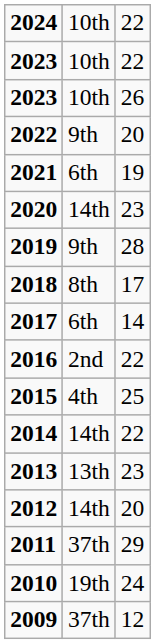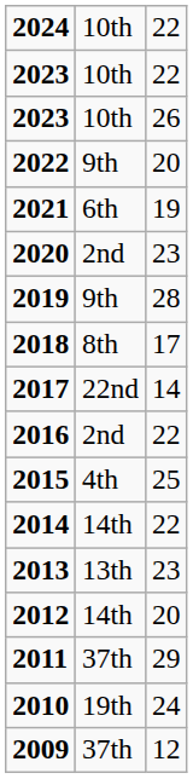 <table class="wikitable">
 <tr>
 <td><strong>2024</strong></td>
 <td>10th</td>
 <td>22</td>
 </tr>
 <tr>
 <td><strong>2023</strong></td>
 <td>10th</td>
 <td>22</td>
 </tr>
 <tr>
 <td><strong>2023</strong></td>
 <td>10th</td>
 <td>26</td>
 </tr>
 <tr>
 <td><strong>2022</strong></td>
 <td>9th</td>
 <td>20</td>
 </tr>
 <tr>
 <td><strong>2021</strong></td>
 <td>6th</td>
 <td>19</td>
 </tr>
 <tr>
 <td><strong>2020</strong></td>
-<td>14th</td>
+<td>2nd</td>
 <td>23</td>
 </tr>
 <tr>
 <td><strong>2019</strong></td>
 <td>9th</td>
 <td>28</td>
 </tr>
 <tr>
 <td><strong>2018</strong></td>
 <td>8th</td>
 <td>17</td>
 </tr>
 <tr>
 <td><strong>2017</strong></td>
-<td>6th</td>
+<td>22nd</td>
 <td>14</td>
 </tr>
 <tr>
 <td><strong>2016</strong></td>
 <td>2nd</td>
 <td>22</td>
 </tr>
 <tr>
 <td><strong>2015</strong></td>
 <td>4th</td>
 <td>25</td>
 </tr>
 <tr>
 <td><strong>2014</strong></td>
 <td>14th</td>
 <td>22</td>
 </tr>
 <tr>
 <td><strong>2013</strong></td>
 <td>13th</td>
 <td>23</td>
 </tr>
 <tr>
 <td><strong>2012</strong></td>
 <td>14th</td>
 <td>20</td>
 </tr>
 <tr>
 <td><strong>2011</strong></td>
 <td>37th</td>
 <td>29</td>
 </tr>
 <tr>
 <td><strong>2010</strong></td>
 <td>19th</td>
 <td>24</td>
 </tr>
 <tr>
 <td><strong>2009</strong></td>
 <td>37th</td>
 <td>12</td>
 </tr>
 </table>
